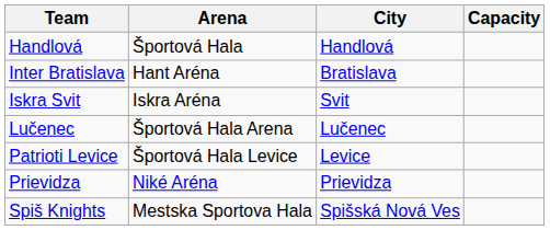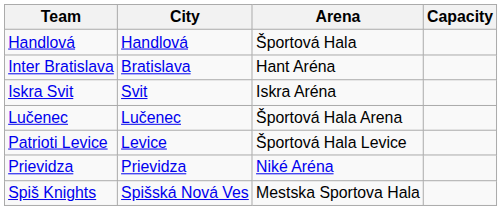 <table class="wikitable sortable">
 <tr>
 <th>Team</th>
+<th>City</th>
 <th>Arena</th>
-<th>City</th>
 <th>Capacity</th>
 </tr>
 <tr>
 <td><a href='#'>Handlová</a></td>
+<td><a href='#'>Handlová</a></td>
 <td>Športová Hala</td>
-<td><a href='#'>Handlová</a></td>
 <td></td>
 </tr>
 <tr>
 <td><a href='#'>Inter Bratislava</a></td>
+<td><a href='#'>Bratislava</a></td>
 <td>Hant Aréna</td>
-<td><a href='#'>Bratislava</a></td>
 <td></td>
 </tr>
 <tr>
 <td><a href='#'>Iskra Svit</a></td>
+<td><a href='#'>Svit</a></td>
 <td>Iskra Aréna</td>
-<td><a href='#'>Svit</a></td>
 <td></td>
 </tr>
 <tr>
 <td><a href='#'>Lučenec</a></td>
+<td><a href='#'>Lučenec</a></td>
 <td>Športová Hala Arena</td>
-<td><a href='#'>Lučenec</a></td>
 <td></td>
 </tr>
 <tr>
 <td><a href='#'>Patrioti Levice</a></td>
+<td><a href='#'>Levice</a></td>
 <td>Športová Hala Levice</td>
-<td><a href='#'>Levice</a></td>
 <td></td>
 </tr>
 <tr>
 <td><a href='#'>Prievidza</a></td>
+<td><a href='#'>Prievidza</a></td>
 <td><a href='#'>Niké Aréna</a></td>
-<td><a href='#'>Prievidza</a></td>
 <td></td>
 </tr>
 <tr>
 <td><a href='#'>Spiš Knights</a></td>
+<td><a href='#'>Spišská Nová Ves</a></td>
 <td>Mestska Sportova Hala</td>
-<td><a href='#'>Spišská Nová Ves</a></td>
 <td></td>
 </tr>
 </table>
